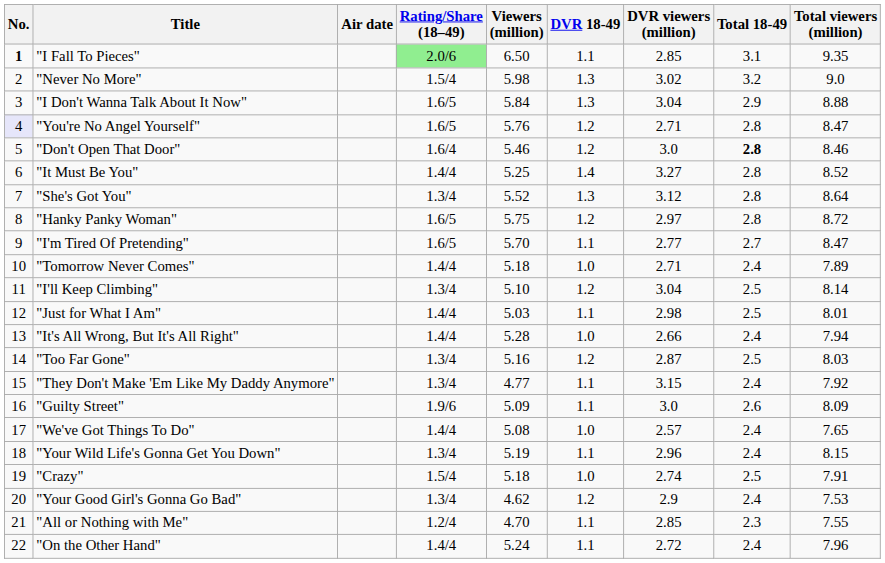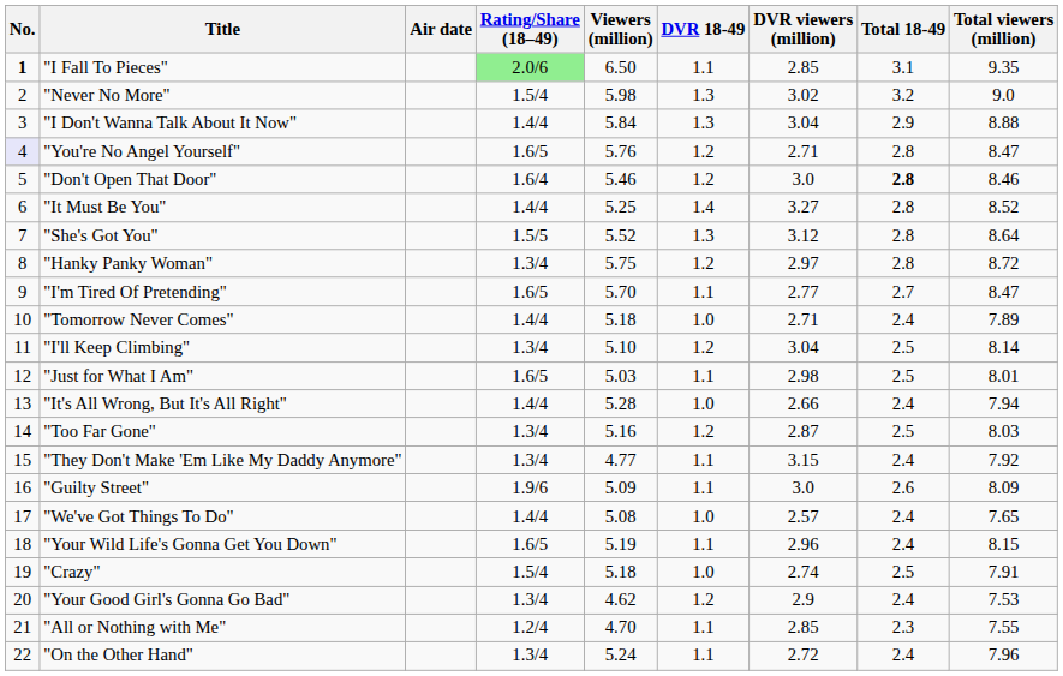 <table class="wikitable">
 <tr>
 <th>No.</th>
 <th>Title</th>
 <th>Air date</th>
 <th><a href='#'>Rating/Share</a><br>(18–49)</th>
 <th>Viewers<br>(million)</th>
 <th><a href='#'>DVR</a> 18-49</th>
 <th>DVR viewers<br>(million)</th>
 <th>Total 18-49</th>
 <th>Total viewers<br>(million)</th>
 </tr>
 <tr>
 <td style="text-align:center"><strong>1</strong></td>
 <td>"I Fall To Pieces"</td>
 <td></td>
 <td style="background: lightgreen; text-align:center">2.0/6</td>
 <td style="text-align:center">6.50</td>
 <td style="text-align:center">1.1</td>
 <td style="text-align:center">2.85</td>
 <td style="text-align:center">3.1</td>
 <td style="text-align:center">9.35</td>
 </tr>
 <tr>
 <td style="text-align:center">2</td>
 <td>"Never No More"</td>
 <td></td>
 <td style="text-align:center">1.5/4</td>
 <td style="text-align:center">5.98</td>
 <td style="text-align:center">1.3</td>
 <td style="text-align:center">3.02</td>
 <td style="text-align:center">3.2</td>
 <td style="text-align:center">9.0</td>
 </tr>
 <tr>
 <td style="text-align:center">3</td>
 <td>"I Don't Wanna Talk About It Now"</td>
 <td></td>
-<td style="text-align:center">1.6/5</td>
+<td style="text-align:center">1.4/4</td>
 <td style="text-align:center">5.84</td>
 <td style="text-align:center">1.3</td>
 <td style="text-align:center">3.04</td>
 <td style="text-align:center">2.9</td>
 <td style="text-align:center">8.88</td>
 </tr>
 <tr>
 <td style="background: lavender; text-align:center">4</td>
 <td>"You're No Angel Yourself"</td>
 <td></td>
 <td style="text-align:center">1.6/5</td>
 <td style="text-align:center">5.76</td>
 <td style="text-align:center">1.2</td>
 <td style="text-align:center">2.71</td>
 <td style="text-align:center">2.8</td>
 <td style="text-align:center">8.47</td>
 </tr>
 <tr>
 <td style="text-align:center">5</td>
 <td>"Don't Open That Door"</td>
 <td></td>
 <td style="text-align:center">1.6/4</td>
 <td style="text-align:center">5.46</td>
 <td style="text-align:center">1.2</td>
 <td style="text-align:center">3.0</td>
 <td style="text-align:center"><strong>2.8</strong></td>
 <td style="text-align:center">8.46</td>
 </tr>
 <tr>
 <td style="text-align:center">6</td>
 <td>"It Must Be You"</td>
 <td></td>
 <td style="text-align:center">1.4/4</td>
 <td style="text-align:center">5.25</td>
 <td style="text-align:center">1.4</td>
 <td style="text-align:center">3.27</td>
 <td style="text-align:center">2.8</td>
 <td style="text-align:center">8.52</td>
 </tr>
 <tr>
 <td style="text-align:center">7</td>
 <td>"She's Got You"</td>
 <td></td>
-<td style="text-align:center">1.3/4</td>
+<td style="text-align:center">1.5/5</td>
 <td style="text-align:center">5.52</td>
 <td style="text-align:center">1.3</td>
 <td style="text-align:center">3.12</td>
 <td style="text-align:center">2.8</td>
 <td style="text-align:center">8.64</td>
 </tr>
 <tr>
 <td style="text-align:center">8</td>
 <td>"Hanky Panky Woman"</td>
 <td></td>
-<td style="text-align:center">1.6/5</td>
+<td style="text-align:center">1.3/4</td>
 <td style="text-align:center">5.75</td>
 <td style="text-align:center">1.2</td>
 <td style="text-align:center">2.97</td>
 <td style="text-align:center">2.8</td>
 <td style="text-align:center">8.72</td>
 </tr>
 <tr>
 <td style="text-align:center">9</td>
 <td>"I'm Tired Of Pretending"</td>
 <td></td>
 <td style="text-align:center">1.6/5</td>
 <td style="text-align:center">5.70</td>
 <td style="text-align:center">1.1</td>
 <td style="text-align:center">2.77</td>
 <td style="text-align:center">2.7</td>
 <td style="text-align:center">8.47</td>
 </tr>
 <tr>
 <td style="text-align:center">10</td>
 <td>"Tomorrow Never Comes"</td>
 <td></td>
 <td style="text-align:center">1.4/4</td>
 <td style="text-align:center">5.18</td>
 <td style="text-align:center">1.0</td>
 <td style="text-align:center">2.71</td>
 <td style="text-align:center">2.4</td>
 <td style="text-align:center">7.89</td>
 </tr>
 <tr>
 <td style="text-align:center">11</td>
 <td>"I'll Keep Climbing"</td>
 <td></td>
 <td style="text-align:center">1.3/4</td>
 <td style="text-align:center">5.10</td>
 <td style="text-align:center">1.2</td>
 <td style="text-align:center">3.04</td>
 <td style="text-align:center">2.5</td>
 <td style="text-align:center">8.14</td>
 </tr>
 <tr>
 <td style="text-align:center">12</td>
 <td>"Just for What I Am"</td>
 <td></td>
-<td style="text-align:center">1.4/4</td>
+<td style="text-align:center">1.6/5</td>
 <td style="text-align:center">5.03</td>
 <td style="text-align:center">1.1</td>
 <td style="text-align:center">2.98</td>
 <td style="text-align:center">2.5</td>
 <td style="text-align:center">8.01</td>
 </tr>
 <tr>
 <td style="text-align:center">13</td>
 <td>"It's All Wrong, But It's All Right"</td>
 <td></td>
 <td style="text-align:center">1.4/4</td>
 <td style="text-align:center">5.28</td>
 <td style="text-align:center">1.0</td>
 <td style="text-align:center">2.66</td>
 <td style="text-align:center">2.4</td>
 <td style="text-align:center">7.94</td>
 </tr>
 <tr>
 <td style="text-align:center">14</td>
 <td>"Too Far Gone"</td>
 <td></td>
 <td style="text-align:center">1.3/4</td>
 <td style="text-align:center">5.16</td>
 <td style="text-align:center">1.2</td>
 <td style="text-align:center">2.87</td>
 <td style="text-align:center">2.5</td>
 <td style="text-align:center">8.03</td>
 </tr>
 <tr>
 <td style="text-align:center">15</td>
 <td>"They Don't Make 'Em Like My Daddy Anymore"</td>
 <td></td>
 <td style="text-align:center">1.3/4</td>
 <td style="text-align:center">4.77</td>
 <td style="text-align:center">1.1</td>
 <td style="text-align:center">3.15</td>
 <td style="text-align:center">2.4</td>
 <td style="text-align:center">7.92</td>
 </tr>
 <tr>
 <td style="text-align:center">16</td>
 <td>"Guilty Street"</td>
 <td></td>
 <td style="text-align:center">1.9/6</td>
 <td style="text-align:center">5.09</td>
 <td style="text-align:center">1.1</td>
 <td style="text-align:center">3.0</td>
 <td style="text-align:center">2.6</td>
 <td style="text-align:center">8.09</td>
 </tr>
 <tr>
 <td style="text-align:center">17</td>
 <td>"We've Got Things To Do"</td>
 <td></td>
 <td style="text-align:center">1.4/4</td>
 <td style="text-align:center">5.08</td>
 <td style="text-align:center">1.0</td>
 <td style="text-align:center">2.57</td>
 <td style="text-align:center">2.4</td>
 <td style="text-align:center">7.65</td>
 </tr>
 <tr>
 <td style="text-align:center">18</td>
 <td>"Your Wild Life's Gonna Get You Down"</td>
 <td></td>
-<td style="text-align:center">1.3/4</td>
+<td style="text-align:center">1.6/5</td>
 <td style="text-align:center">5.19</td>
 <td style="text-align:center">1.1</td>
 <td style="text-align:center">2.96</td>
 <td style="text-align:center">2.4</td>
 <td style="text-align:center">8.15</td>
 </tr>
 <tr>
 <td style="text-align:center">19</td>
 <td>"Crazy"</td>
 <td></td>
 <td style="text-align:center">1.5/4</td>
 <td style="text-align:center">5.18</td>
 <td style="text-align:center">1.0</td>
 <td style="text-align:center">2.74</td>
 <td style="text-align:center">2.5</td>
 <td style="text-align:center">7.91</td>
 </tr>
 <tr>
 <td style="text-align:center">20</td>
 <td>"Your Good Girl's Gonna Go Bad"</td>
 <td></td>
 <td style="text-align:center">1.3/4</td>
 <td style="text-align:center">4.62</td>
 <td style="text-align:center">1.2</td>
 <td style="text-align:center">2.9</td>
 <td style="text-align:center">2.4</td>
 <td style="text-align:center">7.53</td>
 </tr>
 <tr>
 <td style="text-align:center">21</td>
 <td>"All or Nothing with Me"</td>
 <td></td>
 <td style="text-align:center">1.2/4</td>
 <td style="text-align:center">4.70</td>
 <td style="text-align:center">1.1</td>
 <td style="text-align:center">2.85</td>
 <td style="text-align:center">2.3</td>
 <td style="text-align:center">7.55</td>
 </tr>
 <tr>
 <td style="text-align:center">22</td>
 <td>"On the Other Hand"</td>
 <td></td>
-<td style="text-align:center">1.4/4</td>
+<td style="text-align:center">1.3/4</td>
 <td style="text-align:center">5.24</td>
 <td style="text-align:center">1.1</td>
 <td style="text-align:center">2.72</td>
 <td style="text-align:center">2.4</td>
 <td style="text-align:center">7.96</td>
 </tr>
 </table>
